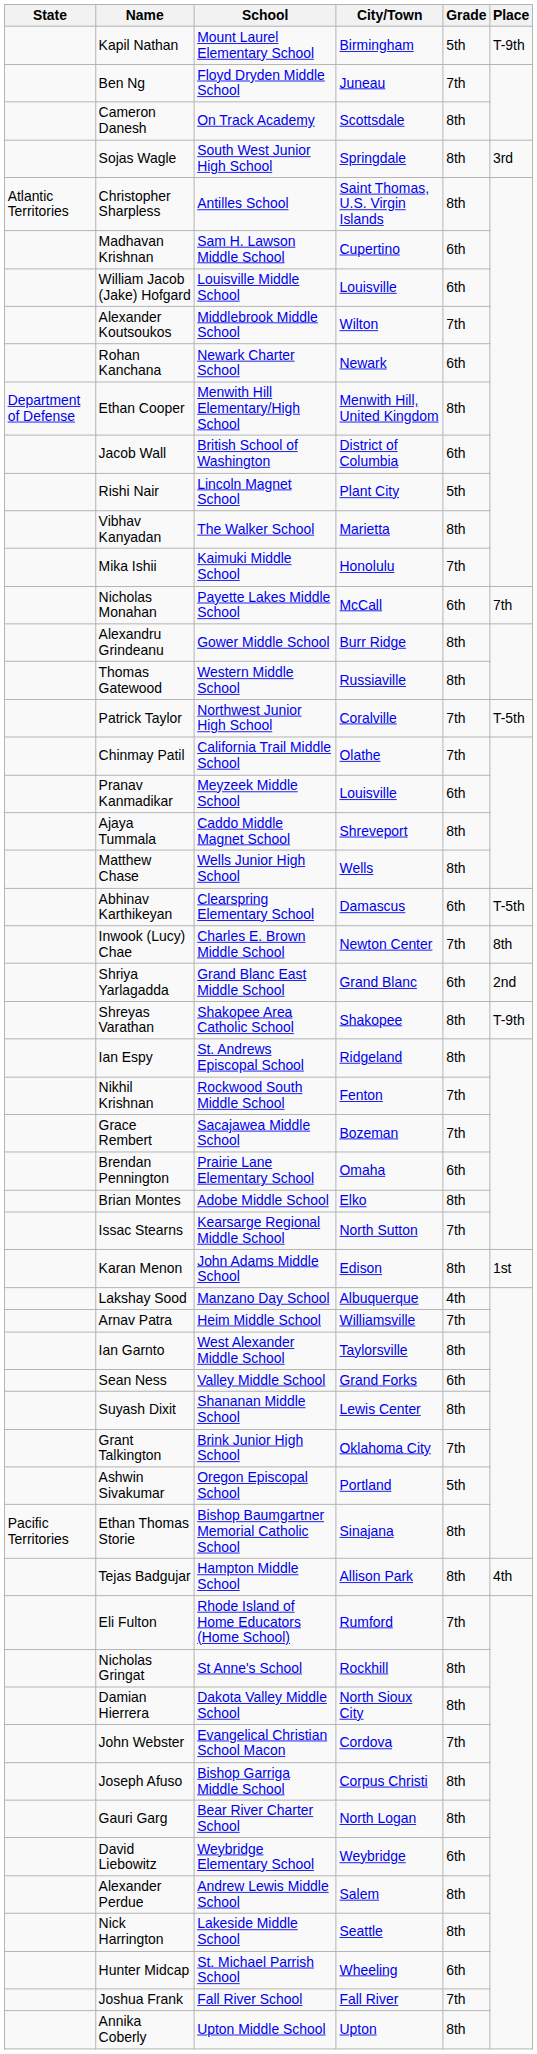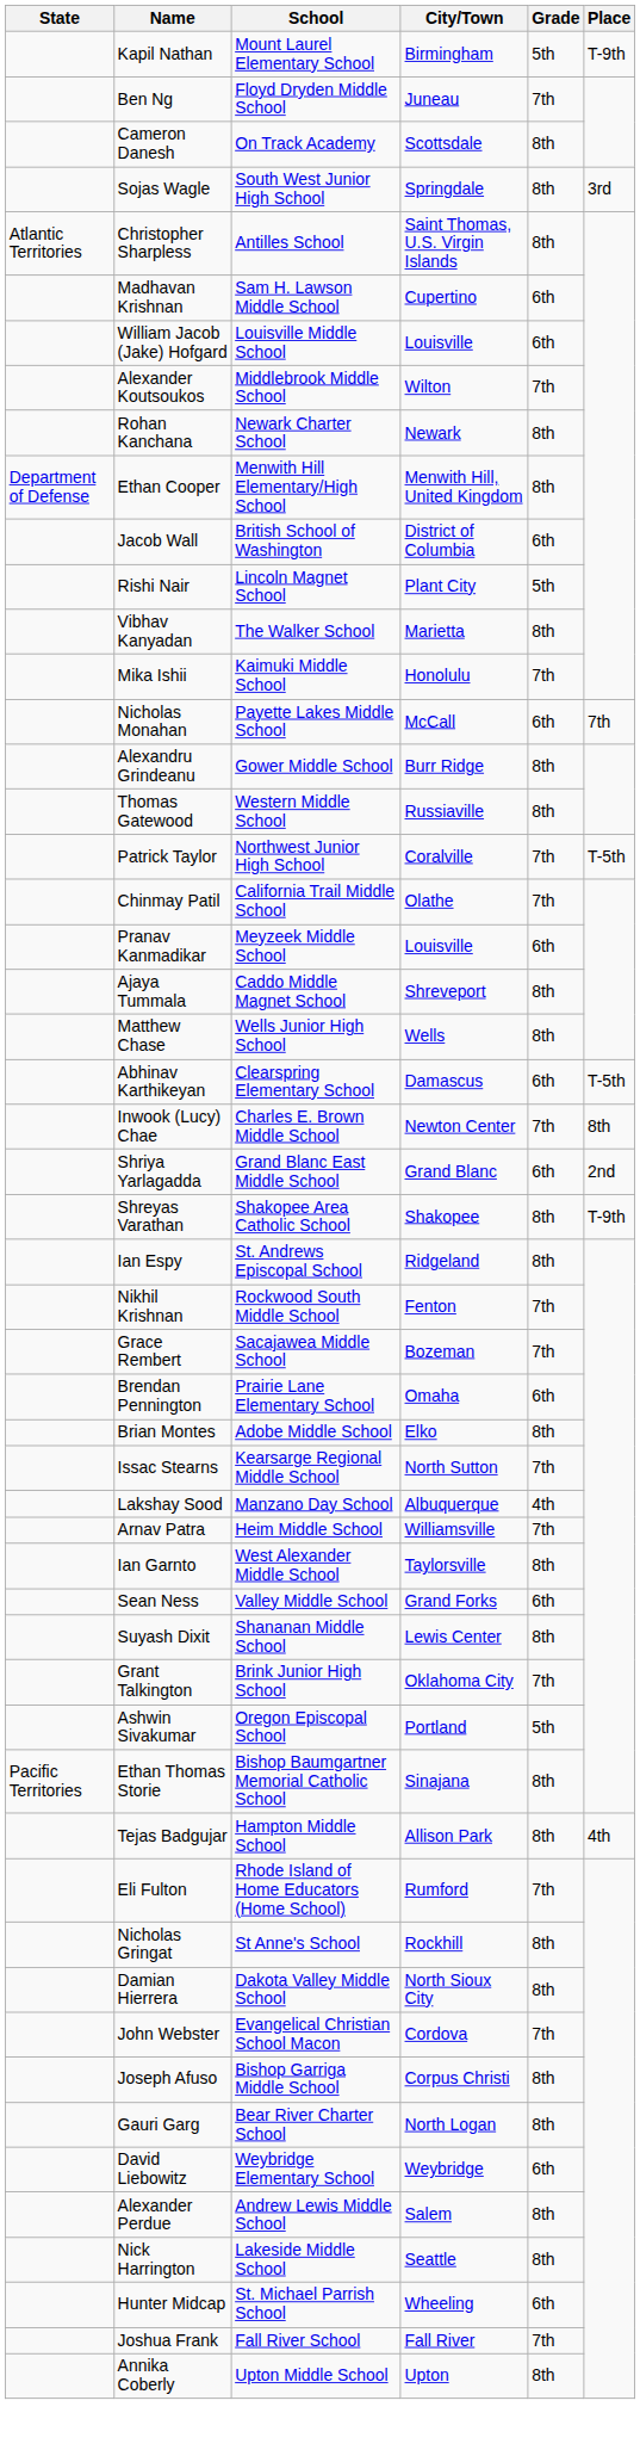 <table class="wikitable">
 <tr>
 <th><strong>State</strong></th>
 <th><strong>Name</strong></th>
 <th><strong>School</strong></th>
 <th><strong>City/Town</strong></th>
 <th><strong>Grade</strong></th>
 <th><strong>Place</strong></th>
 </tr>
 <tr>
 <td></td>
 <td>Kapil Nathan</td>
 <td><a href='#'>Mount Laurel Elementary School</a></td>
 <td><a href='#'>Birmingham</a></td>
 <td>5th</td>
 <td>T-9th</td>
 </tr>
 <tr>
 <td></td>
 <td>Ben Ng</td>
 <td><a href='#'>Floyd Dryden Middle School</a></td>
 <td><a href='#'>Juneau</a></td>
 <td>7th</td>
 </tr>
 <tr>
 <td></td>
 <td>Cameron Danesh</td>
 <td><a href='#'>On Track Academy</a></td>
 <td><a href='#'>Scottsdale</a></td>
 <td>8th</td>
 </tr>
 <tr>
 <td></td>
 <td>Sojas Wagle</td>
 <td><a href='#'>South West Junior High School</a></td>
 <td><a href='#'>Springdale</a></td>
 <td>8th</td>
 <td>3rd</td>
 </tr>
 <tr>
 <td>  Atlantic Territories</td>
 <td>Christopher Sharpless</td>
 <td><a href='#'>Antilles School</a></td>
 <td><a href='#'>Saint Thomas, U.S. Virgin Islands</a></td>
 <td>8th</td>
 </tr>
 <tr>
 <td></td>
 <td>Madhavan Krishnan</td>
 <td><a href='#'>Sam H. Lawson Middle School</a></td>
 <td><a href='#'>Cupertino</a></td>
 <td>6th</td>
 </tr>
 <tr>
 <td></td>
 <td>William Jacob (Jake) Hofgard</td>
 <td><a href='#'>Louisville Middle School</a></td>
 <td><a href='#'>Louisville</a></td>
 <td>6th</td>
 </tr>
 <tr>
 <td></td>
 <td>Alexander Koutsoukos</td>
 <td><a href='#'>Middlebrook Middle School</a></td>
 <td><a href='#'>Wilton</a></td>
 <td>7th</td>
 </tr>
 <tr>
 <td></td>
 <td>Rohan Kanchana</td>
 <td><a href='#'>Newark Charter School</a></td>
 <td><a href='#'>Newark</a></td>
-<td>6th</td>
+<td>8th</td>
 </tr>
 <tr>
 <td> <a href='#'>Department of Defense</a></td>
 <td>Ethan Cooper</td>
 <td><a href='#'>Menwith Hill Elementary/High School </a></td>
 <td><a href='#'>Menwith Hill, United Kingdom</a></td>
 <td>8th</td>
 </tr>
 <tr>
 <td></td>
 <td>Jacob Wall</td>
 <td><a href='#'>British School of Washington</a></td>
 <td><a href='#'>District of Columbia</a></td>
 <td>6th</td>
 </tr>
 <tr>
 <td></td>
 <td>Rishi Nair</td>
 <td><a href='#'>Lincoln Magnet School</a></td>
 <td><a href='#'>Plant City</a></td>
 <td>5th</td>
 </tr>
 <tr>
 <td></td>
 <td>Vibhav Kanyadan</td>
 <td><a href='#'>The Walker School</a></td>
 <td><a href='#'>Marietta</a></td>
 <td>8th</td>
 </tr>
 <tr>
 <td></td>
 <td>Mika Ishii</td>
 <td><a href='#'>Kaimuki Middle School</a></td>
 <td><a href='#'>Honolulu</a></td>
 <td>7th</td>
 </tr>
 <tr>
 <td></td>
 <td>Nicholas Monahan</td>
 <td><a href='#'>Payette Lakes Middle School</a></td>
 <td><a href='#'>McCall</a></td>
 <td>6th</td>
 <td>7th</td>
 </tr>
 <tr>
 <td></td>
 <td>Alexandru Grindeanu</td>
 <td><a href='#'>Gower Middle School</a></td>
 <td><a href='#'>Burr Ridge</a></td>
 <td>8th</td>
 </tr>
 <tr>
 <td></td>
 <td>Thomas Gatewood</td>
 <td><a href='#'>Western Middle School</a></td>
 <td><a href='#'>Russiaville</a></td>
 <td>8th</td>
 </tr>
 <tr>
 <td></td>
 <td>Patrick Taylor</td>
 <td><a href='#'>Northwest Junior High School</a></td>
 <td><a href='#'>Coralville</a></td>
 <td>7th</td>
 <td>T-5th</td>
 </tr>
 <tr>
 <td></td>
 <td>Chinmay Patil</td>
 <td><a href='#'>California Trail Middle School</a></td>
 <td><a href='#'>Olathe</a></td>
 <td>7th</td>
 </tr>
 <tr>
 <td></td>
 <td>Pranav Kanmadikar</td>
 <td><a href='#'>Meyzeek Middle School</a></td>
 <td><a href='#'>Louisville</a></td>
 <td>6th</td>
 </tr>
 <tr>
 <td></td>
 <td>Ajaya Tummala</td>
 <td><a href='#'>Caddo Middle Magnet School</a></td>
 <td><a href='#'>Shreveport</a></td>
 <td>8th</td>
 </tr>
 <tr>
 <td></td>
 <td>Matthew Chase</td>
 <td><a href='#'>Wells Junior High School</a></td>
 <td><a href='#'>Wells</a></td>
 <td>8th</td>
 </tr>
 <tr>
 <td></td>
 <td>Abhinav Karthikeyan</td>
 <td><a href='#'>Clearspring Elementary School</a></td>
 <td><a href='#'>Damascus</a></td>
 <td>6th</td>
 <td>T-5th</td>
 </tr>
 <tr>
 <td></td>
 <td>Inwook (Lucy) Chae</td>
 <td><a href='#'>Charles E. Brown Middle School</a></td>
 <td><a href='#'>Newton Center</a></td>
 <td>7th</td>
 <td>8th</td>
 </tr>
 <tr>
 <td></td>
 <td>Shriya Yarlagadda</td>
 <td><a href='#'>Grand Blanc East Middle School</a></td>
 <td><a href='#'>Grand Blanc</a></td>
 <td>6th</td>
 <td>2nd</td>
 </tr>
 <tr>
 <td></td>
 <td>Shreyas Varathan</td>
 <td><a href='#'>Shakopee Area Catholic School</a></td>
 <td><a href='#'>Shakopee</a></td>
 <td>8th</td>
 <td>T-9th</td>
 </tr>
 <tr>
 <td></td>
 <td>Ian Espy</td>
 <td><a href='#'>St. Andrews Episcopal School</a></td>
 <td><a href='#'>Ridgeland</a></td>
 <td>8th</td>
 </tr>
 <tr>
 <td></td>
 <td>Nikhil Krishnan</td>
 <td><a href='#'>Rockwood South Middle School</a></td>
 <td><a href='#'>Fenton</a></td>
 <td>7th</td>
 </tr>
 <tr>
 <td></td>
 <td>Grace Rembert</td>
 <td><a href='#'>Sacajawea Middle School</a></td>
 <td><a href='#'>Bozeman</a></td>
 <td>7th</td>
 </tr>
 <tr>
 <td></td>
 <td>Brendan Pennington</td>
 <td><a href='#'>Prairie Lane Elementary School</a></td>
 <td><a href='#'>Omaha</a></td>
 <td>6th</td>
 </tr>
 <tr>
 <td></td>
 <td>Brian Montes</td>
 <td><a href='#'>Adobe Middle School</a></td>
 <td><a href='#'>Elko</a></td>
 <td>8th</td>
 </tr>
 <tr>
 <td></td>
 <td>Issac Stearns</td>
 <td><a href='#'>Kearsarge Regional Middle School</a></td>
 <td><a href='#'>North Sutton</a></td>
 <td>7th</td>
 </tr>
 <tr>
 <td></td>
-<td>Karan Menon</td>
-<td><a href='#'>John Adams Middle School</a></td>
-<td><a href='#'>Edison</a></td>
-<td>8th</td>
-<td>1st</td>
-</tr>
-<tr>
-<td></td>
 <td>Lakshay Sood</td>
 <td><a href='#'>Manzano Day School</a></td>
 <td><a href='#'>Albuquerque</a></td>
 <td>4th</td>
 </tr>
 <tr>
 <td></td>
 <td>Arnav Patra</td>
 <td><a href='#'>Heim Middle School</a></td>
 <td><a href='#'>Williamsville</a></td>
 <td>7th</td>
 </tr>
 <tr>
 <td></td>
 <td>Ian Garnto</td>
 <td><a href='#'>West Alexander Middle School</a></td>
 <td><a href='#'>Taylorsville</a></td>
 <td>8th</td>
 </tr>
 <tr>
 <td></td>
 <td>Sean Ness</td>
 <td><a href='#'>Valley Middle School</a></td>
 <td><a href='#'>Grand Forks</a></td>
 <td>6th</td>
 </tr>
 <tr>
 <td></td>
 <td>Suyash Dixit</td>
 <td><a href='#'>Shananan Middle School</a></td>
 <td><a href='#'>Lewis Center</a></td>
 <td>8th</td>
 </tr>
 <tr>
 <td></td>
 <td>Grant Talkington</td>
 <td><a href='#'>Brink Junior High School</a></td>
 <td><a href='#'>Oklahoma City</a></td>
 <td>7th</td>
 </tr>
 <tr>
 <td></td>
 <td>Ashwin Sivakumar</td>
 <td><a href='#'>Oregon Episcopal School</a></td>
 <td><a href='#'>Portland</a></td>
 <td>5th</td>
 </tr>
 <tr>
 <td>   Pacific Territories</td>
 <td>Ethan Thomas Storie</td>
 <td><a href='#'>Bishop Baumgartner Memorial Catholic School</a></td>
 <td><a href='#'>Sinajana</a></td>
 <td>8th</td>
 </tr>
 <tr>
 <td></td>
 <td>Tejas Badgujar</td>
 <td><a href='#'>Hampton Middle School</a></td>
 <td><a href='#'>Allison Park</a></td>
 <td>8th</td>
 <td>4th</td>
 </tr>
 <tr>
 <td></td>
 <td>Eli Fulton</td>
 <td><a href='#'>Rhode Island of Home Educators (Home School)</a></td>
 <td><a href='#'>Rumford</a></td>
 <td>7th</td>
 </tr>
 <tr>
 <td></td>
 <td>Nicholas Gringat</td>
 <td><a href='#'>St Anne's School</a></td>
 <td><a href='#'>Rockhill</a></td>
 <td>8th</td>
 </tr>
 <tr>
 <td></td>
 <td>Damian Hierrera</td>
 <td><a href='#'>Dakota Valley Middle School</a></td>
 <td><a href='#'>North Sioux City</a></td>
 <td>8th</td>
 </tr>
 <tr>
 <td></td>
 <td>John Webster</td>
 <td><a href='#'>Evangelical Christian School Macon</a></td>
 <td><a href='#'>Cordova</a></td>
 <td>7th</td>
 </tr>
 <tr>
 <td></td>
 <td>Joseph Afuso</td>
 <td><a href='#'>Bishop Garriga Middle School</a></td>
 <td><a href='#'>Corpus Christi</a></td>
 <td>8th</td>
 </tr>
 <tr>
 <td></td>
 <td>Gauri Garg</td>
 <td><a href='#'>Bear River Charter School</a></td>
 <td><a href='#'>North Logan</a></td>
 <td>8th</td>
 </tr>
 <tr>
 <td></td>
 <td>David Liebowitz</td>
 <td><a href='#'>Weybridge Elementary School</a></td>
 <td><a href='#'>Weybridge</a></td>
 <td>6th</td>
 </tr>
 <tr>
 <td></td>
 <td>Alexander Perdue</td>
 <td><a href='#'>Andrew Lewis Middle School</a></td>
 <td><a href='#'>Salem</a></td>
 <td>8th</td>
 </tr>
 <tr>
 <td></td>
 <td>Nick Harrington</td>
 <td><a href='#'>Lakeside Middle School</a></td>
 <td><a href='#'>Seattle</a></td>
 <td>8th</td>
 </tr>
 <tr>
 <td></td>
 <td>Hunter Midcap</td>
 <td><a href='#'>St. Michael Parrish School</a></td>
 <td><a href='#'>Wheeling</a></td>
 <td>6th</td>
 </tr>
 <tr>
 <td></td>
 <td>Joshua Frank</td>
 <td><a href='#'>Fall River School</a></td>
 <td><a href='#'>Fall River</a></td>
 <td>7th</td>
 </tr>
 <tr>
 <td></td>
 <td>Annika Coberly</td>
 <td><a href='#'>Upton Middle School</a></td>
 <td><a href='#'>Upton</a></td>
 <td>8th</td>
 </tr>
 </table>
